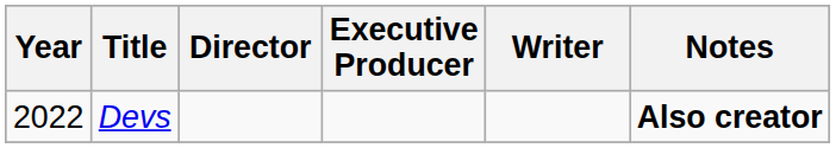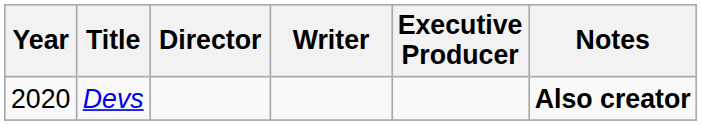 <table class="wikitable plainrowheaders">
 <tr>
 <th>Year</th>
 <th>Title</th>
 <th width=65>Director</th>
+<th width=65>Writer</th>
 <th width=65>Executive<br>Producer</th>
-<th width=65>Writer</th>
 <th>Notes</th>
 </tr>
 <tr>
-<td>2022</td>
+<td>2020</td>
 <td><em><a href='#'>Devs</a></em></td>
 <td></td>
 <td></td>
 <td></td>
 <td><strong>Also creator</strong></td>
 </tr>
 </table>
